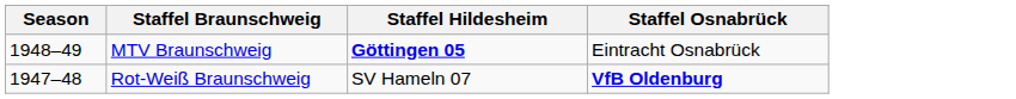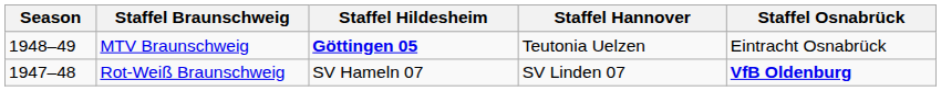 <table class="wikitable">
 <tr align="center" bgcolor="#dfdfdf">
 <th width="80">Season</th>
 <th width="200">Staffel Braunschweig</th>
 <th width="200">Staffel Hildesheim</th>
+<th width="200">Staffel Hannover</th>
 <th width="200">Staffel Osnabrück</th>
 </tr>
 <tr>
 <td>1948–49</td>
 <td><a href='#'>MTV Braunschweig</a></td>
 <td><strong><a href='#'>Göttingen 05</a></strong></td>
+<td>Teutonia Uelzen</td>
 <td>Eintracht Osnabrück</td>
 </tr>
 <tr>
 <td>1947–48</td>
 <td><a href='#'>Rot-Weiß Braunschweig</a></td>
 <td>SV Hameln 07</td>
+<td>SV Linden 07</td>
 <td><strong><a href='#'>VfB Oldenburg</a></strong></td>
 </tr>
 </table>
